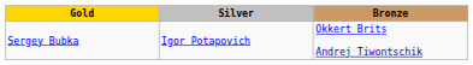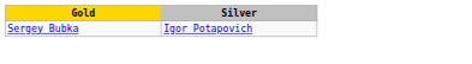 <table class="wikitable" style="text-align:left">
 <tr align="center">
 <td width=200 bgcolor=gold><strong>Gold</strong></td>
 <td width=200 bgcolor=silver><strong>Silver</strong></td>
-<td width=200 bgcolor=CC9966><strong>Bronze</strong></td>
 </tr>
 <tr>
 <td><a href='#'>Sergey Bubka</a><br><em></em></td>
 <td><a href='#'>Igor Potapovich</a><br><em></em></td>
-<td><a href='#'>Okkert Brits</a><br><em></em><br><a href='#'>Andrej Tiwontschik</a><br><em></em></td>
 </tr>
 </table>
